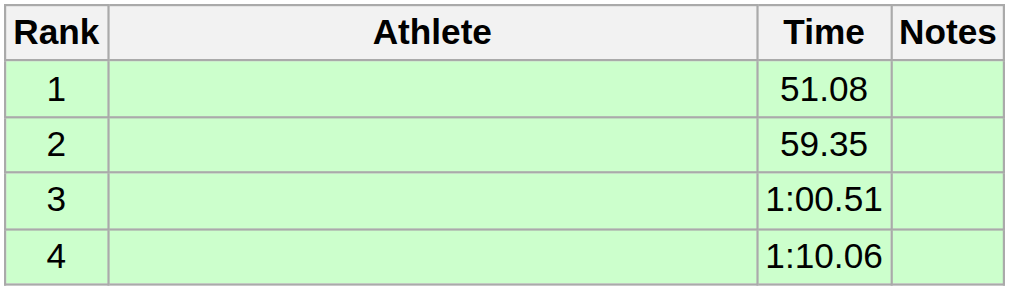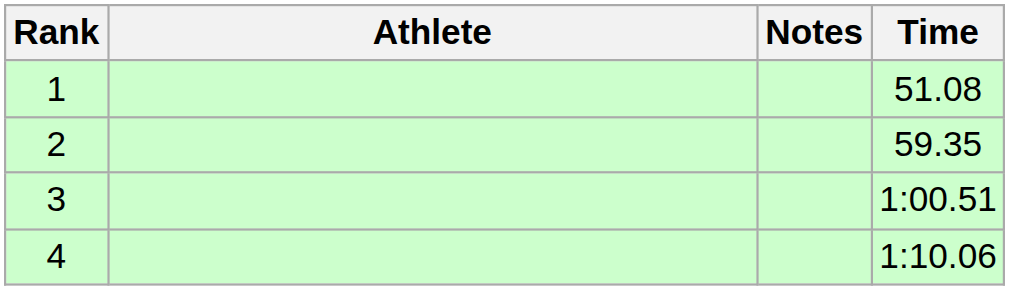 <table class="wikitable" style="text-align:center">
 <tr>
 <th>Rank</th>
 <th Style="width:18em">Athlete</th>
+<th>Notes</th>
 <th>Time</th>
-<th>Notes</th>
 </tr>
 <tr style="background:#cfc">
 <td>1</td>
 <td style="text-align:left"></td>
+<td></td>
 <td>51.08</td>
-<td></td>
 </tr>
 <tr style="background:#cfc">
 <td>2</td>
 <td style="text-align:left"></td>
+<td></td>
 <td>59.35</td>
-<td></td>
 </tr>
 <tr style="background:#cfc">
 <td>3</td>
 <td style="text-align:left"></td>
+<td></td>
 <td>1:00.51</td>
-<td></td>
 </tr>
 <tr style="background:#cfc">
 <td>4</td>
 <td style="text-align:left"></td>
+<td></td>
 <td>1:10.06</td>
-<td></td>
 </tr>
 </table>
